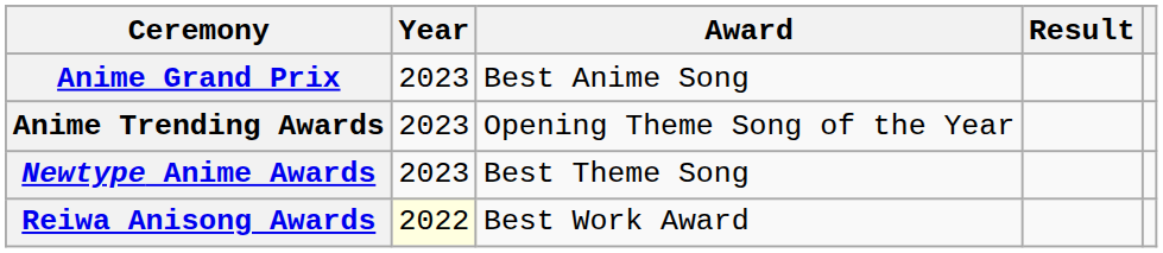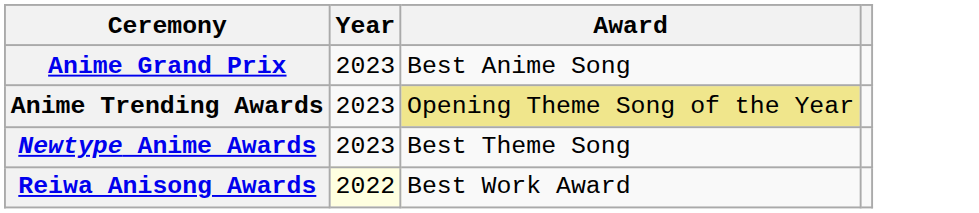 <table class="wikitable plainrowheaders">
 <tr>
 <th scope="col">Ceremony</th>
 <th scope="col">Year</th>
 <th scope="col">Award</th>
-<th scope="col">Result</th>
 <th scope="col" class="unsortable"></th>
 </tr>
 <tr>
 <th scope="row"><a href='#'>Anime Grand Prix</a></th>
 <td style="text-align:center">2023</td>
 <td>Best Anime Song</td>
-<td></td>
 <td style="text-align:center"></td>
 </tr>
 <tr>
 <th scope="row">Anime Trending Awards</th>
 <td style="text-align:center">2023</td>
-<td>Opening Theme Song of the Year</td>
-<td></td>
+<td style="background: khaki;">Opening Theme Song of the Year</td>
 <td style="text-align:center"></td>
 </tr>
 <tr>
 <th scope="row"><a href='#'><em>Newtype</em> Anime Awards</a></th>
 <td style="text-align:center">2023</td>
 <td>Best Theme Song</td>
-<td></td>
 <td style="text-align:center"></td>
 </tr>
 <tr>
 <th scope="row"><a href='#'>Reiwa Anisong Awards</a></th>
 <td style="background: lightyellow; text-align:center">2022</td>
 <td>Best Work Award</td>
-<td></td>
 <td style="text-align:center"></td>
 </tr>
 </table>
